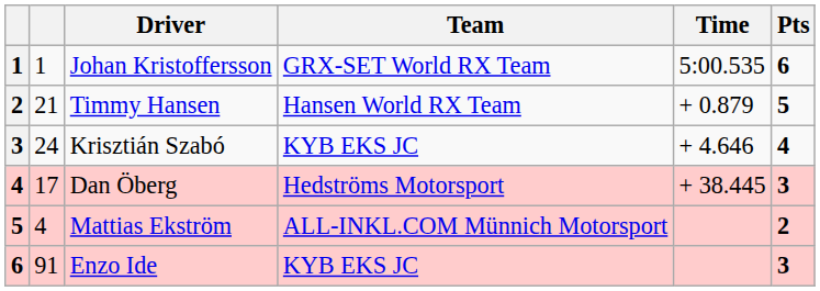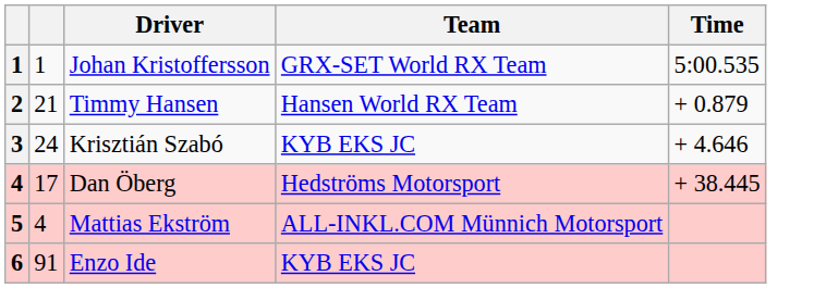 <table class="wikitable" style="font-size:95%">
 <tr>
 <th></th>
 <th></th>
 <th>Driver</th>
 <th>Team</th>
 <th>Time</th>
-<th>Pts</th>
 </tr>
 <tr>
 <th>1</th>
 <td>1</td>
 <td> <a href='#'>Johan Kristoffersson</a></td>
 <td><a href='#'>GRX-SET World RX Team</a></td>
 <td>5:00.535</td>
-<td><strong>6</strong></td>
 </tr>
 <tr>
 <th>2</th>
 <td>21</td>
 <td> <a href='#'>Timmy Hansen</a></td>
 <td><a href='#'>Hansen World RX Team</a></td>
 <td>+ 0.879</td>
-<td><strong>5</strong></td>
 </tr>
 <tr>
 <th>3</th>
 <td>24</td>
 <td> Krisztián Szabó</td>
 <td><a href='#'>KYB EKS JC</a></td>
 <td>+ 4.646</td>
-<td><strong>4</strong></td>
 </tr>
 <tr>
 <th style="background:#ffcccc;">4</th>
 <td style="background:#ffcccc;">17</td>
 <td style="background:#ffcccc;"> Dan Öberg</td>
 <td style="background:#ffcccc;"><a href='#'>Hedströms Motorsport</a></td>
 <td style="background:#ffcccc;">+ 38.445</td>
-<td style="background:#ffcccc;"><strong>3</strong></td>
 </tr>
 <tr>
 <th style="background:#ffcccc;">5</th>
 <td style="background:#ffcccc;">4</td>
 <td style="background:#ffcccc;"> <a href='#'>Mattias Ekström</a></td>
 <td style="background:#ffcccc;"><a href='#'>ALL-INKL.COM Münnich Motorsport</a></td>
 <td style="background:#ffcccc;"><strong></strong></td>
-<td style="background:#ffcccc;"><strong>2</strong></td>
 </tr>
 <tr>
 <th style="background:#ffcccc;">6</th>
 <td style="background:#ffcccc;">91</td>
 <td style="background:#ffcccc;"> <a href='#'>Enzo Ide</a></td>
 <td style="background:#ffcccc;"><a href='#'>KYB EKS JC</a></td>
 <td style="background:#ffcccc;"><strong></strong></td>
-<td style="background:#ffcccc;"><strong>3</strong></td>
 </tr>
 </table>
